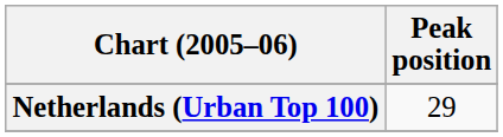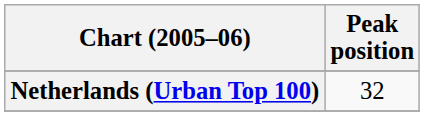 <table class="wikitable sortable plainrowheaders">
 <tr>
 <th>Chart (2005–06)</th>
 <th>Peak<br>position</th>
 </tr>
 <tr>
 </tr>
 <tr>
 <th scope="row">Netherlands (<a href='#'>Urban Top 100</a>)</th>
-<td style="text-align:center;">29</td>
+<td style="text-align:center;">32</td>
 </tr>
 <tr>
 </tr>
 <tr>
 </tr>
 <tr>
 </tr>
 <tr>
 </tr>
 <tr>
 </tr>
 <tr>
 </tr>
 <tr>
 </tr>
 <tr>
 </tr>
 <tr>
 </tr>
 </table>
